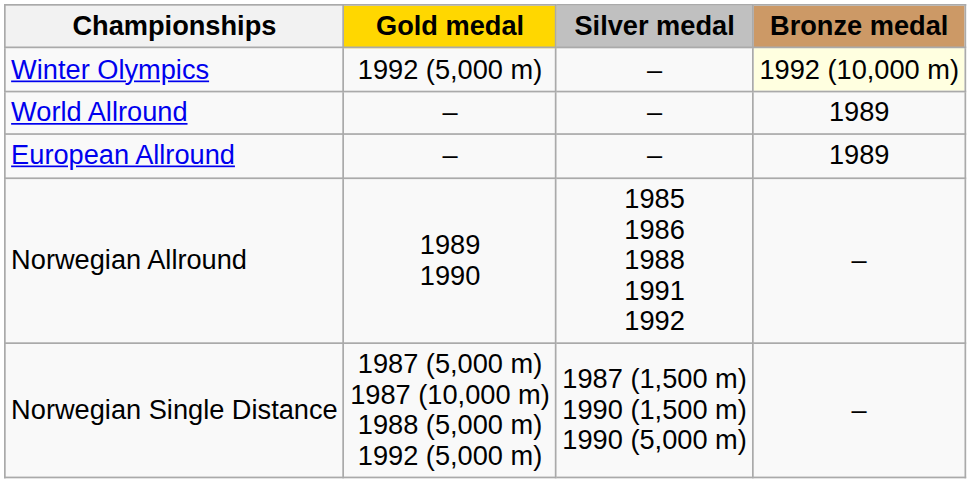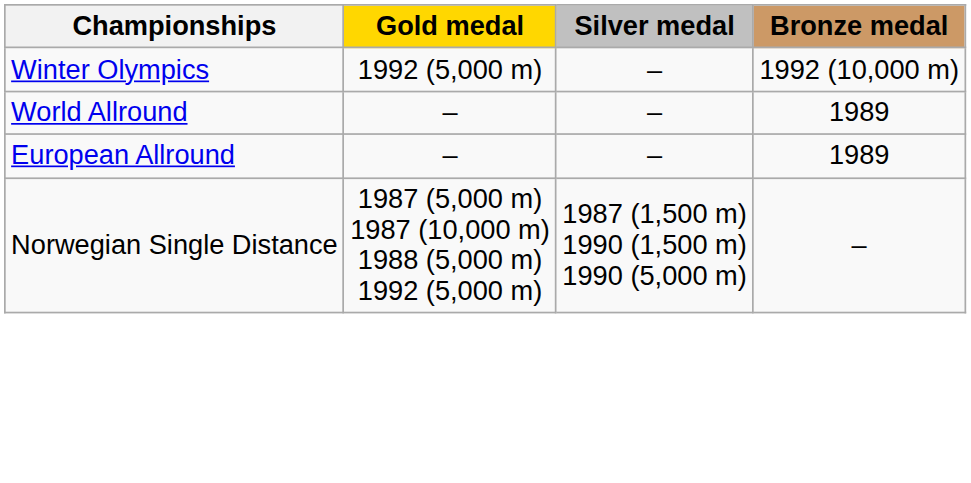 <table class="wikitable">
 <tr>
 <th>Championships</th>
 <td align=center bgcolor=gold><strong>Gold medal</strong></td>
 <td align=center bgcolor=silver><strong>Silver medal</strong></td>
 <td align=center bgcolor=cc9966><strong>Bronze medal</strong></td>
 </tr>
 <tr align="center">
 <td align="left"><a href='#'>Winter Olympics</a></td>
 <td>1992 (5,000 m)</td>
 <td>–</td>
-<td style="background: lightyellow;">1992 (10,000 m)</td>
+<td>1992 (10,000 m)</td>
 </tr>
 <tr align="center">
 <td align="left"><a href='#'>World Allround</a></td>
 <td>–</td>
 <td>–</td>
 <td>1989</td>
 </tr>
 <tr align="center">
 <td align="left"><a href='#'>European Allround</a></td>
 <td>–</td>
 <td>–</td>
 <td>1989</td>
 </tr>
 <tr align="center">
-<td align="left">Norwegian Allround</td>
-<td>1989<br>1990</td>
-<td>1985<br>1986<br>1988<br>1991<br>1992</td>
-<td>–</td>
-</tr>
-<tr align="center">
 <td align="left">Norwegian Single Distance</td>
 <td>1987 (5,000 m)<br>1987 (10,000 m)<br>1988 (5,000 m)<br>1992 (5,000 m)</td>
 <td>1987 (1,500 m)<br>1990 (1,500 m)<br>1990 (5,000 m)</td>
 <td>–</td>
 </tr>
 </table>
